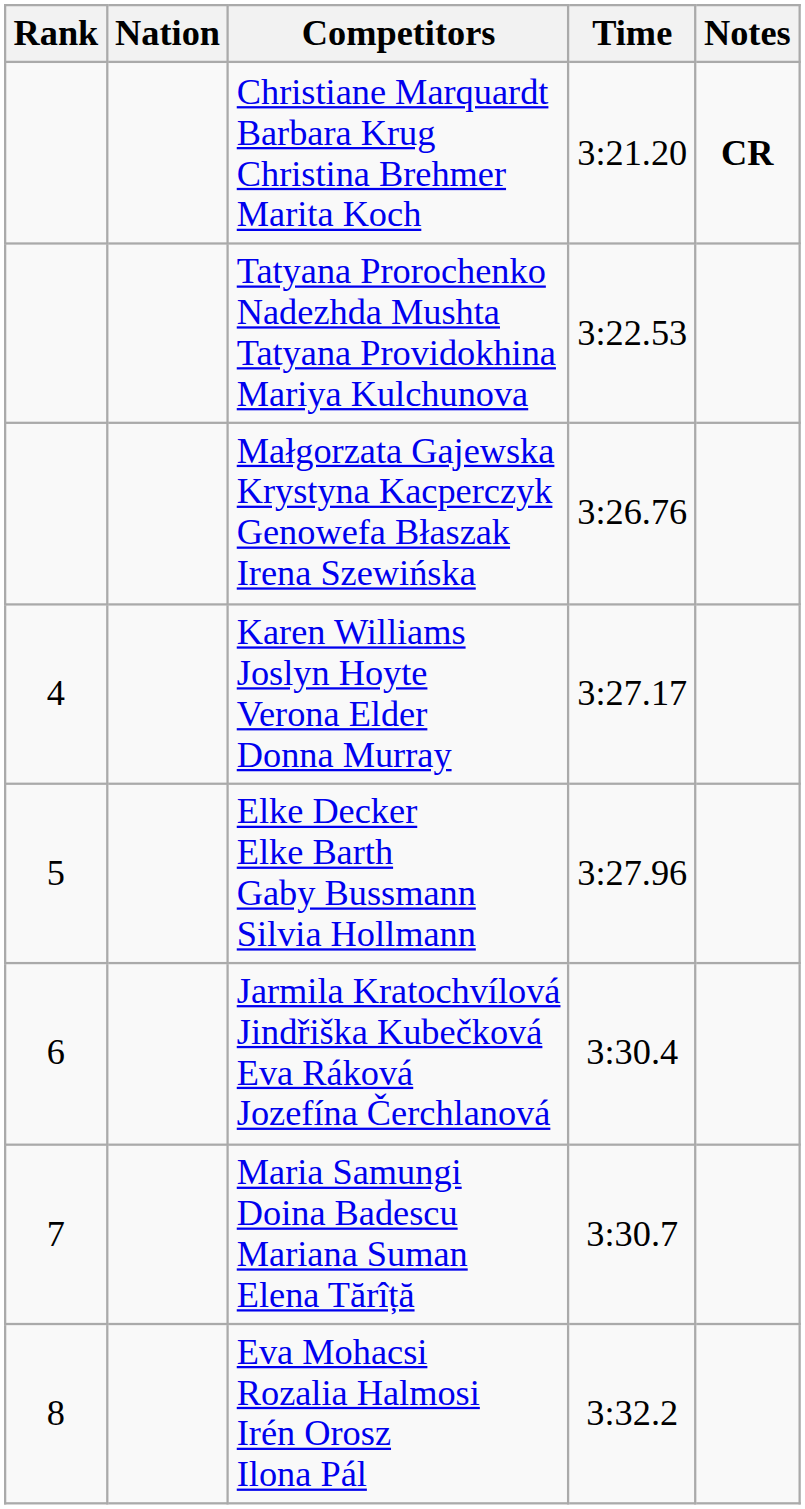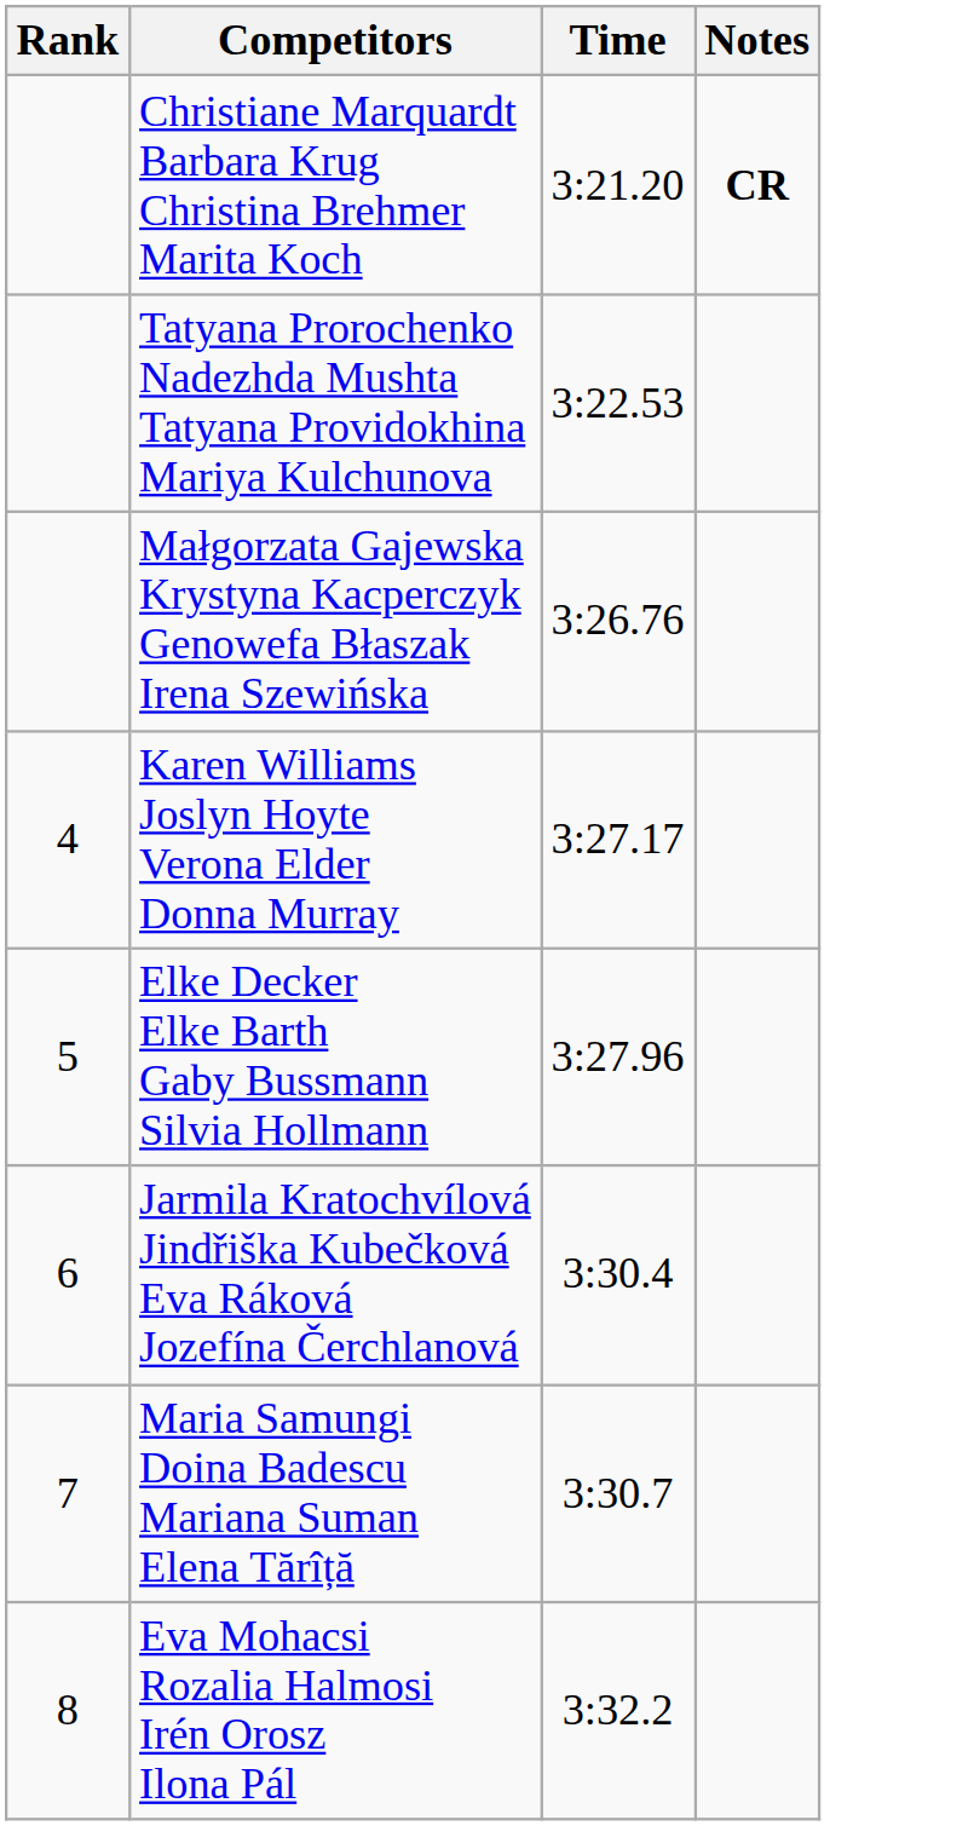 <table class="wikitable sortable" style="text-align:center">
 <tr>
 <th>Rank</th>
-<th>Nation</th>
 <th>Competitors</th>
 <th>Time</th>
 <th>Notes</th>
 </tr>
 <tr>
 <td></td>
-<td align=left></td>
 <td align=left><a href='#'>Christiane Marquardt</a><br><a href='#'>Barbara Krug</a><br><a href='#'>Christina Brehmer</a><br><a href='#'>Marita Koch</a></td>
 <td>3:21.20</td>
 <td><strong>CR</strong></td>
 </tr>
 <tr>
 <td></td>
-<td align=left></td>
 <td align=left><a href='#'>Tatyana Prorochenko</a><br><a href='#'>Nadezhda Mushta</a><br><a href='#'>Tatyana Providokhina</a><br><a href='#'>Mariya Kulchunova</a></td>
 <td>3:22.53</td>
 <td></td>
 </tr>
 <tr>
 <td></td>
-<td align=left></td>
 <td align=left><a href='#'>Małgorzata Gajewska</a><br><a href='#'>Krystyna Kacperczyk</a><br><a href='#'>Genowefa Błaszak</a><br><a href='#'>Irena Szewińska</a></td>
 <td>3:26.76</td>
 <td></td>
 </tr>
 <tr>
 <td>4</td>
-<td align=left></td>
 <td align=left><a href='#'>Karen Williams</a><br><a href='#'>Joslyn Hoyte</a><br><a href='#'>Verona Elder</a><br><a href='#'>Donna Murray</a></td>
 <td>3:27.17</td>
 <td></td>
 </tr>
 <tr>
 <td>5</td>
-<td align=left></td>
 <td align=left><a href='#'>Elke Decker</a><br><a href='#'>Elke Barth</a><br><a href='#'>Gaby Bussmann</a><br><a href='#'>Silvia Hollmann</a></td>
 <td>3:27.96</td>
 <td></td>
 </tr>
 <tr>
 <td>6</td>
-<td align=left></td>
 <td align=left><a href='#'>Jarmila Kratochvílová</a><br><a href='#'>Jindřiška Kubečková</a><br><a href='#'>Eva Ráková</a><br><a href='#'>Jozefína Čerchlanová</a></td>
 <td>3:30.4</td>
 <td></td>
 </tr>
 <tr>
 <td>7</td>
-<td align=left></td>
 <td align=left><a href='#'>Maria Samungi</a><br><a href='#'>Doina Badescu</a><br><a href='#'>Mariana Suman</a><br><a href='#'>Elena Tărîță</a></td>
 <td>3:30.7</td>
 <td></td>
 </tr>
 <tr>
 <td>8</td>
-<td align=left></td>
 <td align=left><a href='#'>Eva Mohacsi</a><br><a href='#'>Rozalia Halmosi</a><br><a href='#'>Irén Orosz</a><br><a href='#'>Ilona Pál</a></td>
 <td>3:32.2</td>
 <td></td>
 </tr>
 </table>
